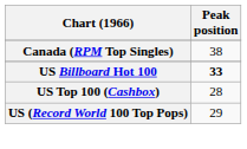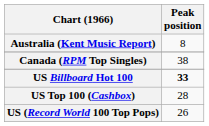 <table class="wikitable sortable plainrowheaders" style="text-align:center">
 <tr>
 <th>Chart (1966)</th>
 <th>Peak<br>position</th>
+</tr>
+<tr>
+<th scope="row">Australia (<a href='#'>Kent Music Report</a>)</th>
+<td style=text-align:center>8</td>
 </tr>
 <tr>
 </tr>
 <tr>
 <th scope="row">Canada (<em><a href='#'>RPM</a></em> Top Singles)</th>
 <td style="text-align:center;">38</td>
 </tr>
 <tr>
 </tr>
 <tr>
 <th scope="row">US <a href='#'><em>Billboard</em> Hot 100</a></th>
 <td style="text-align:center;"><strong>33</strong></td>
 </tr>
 <tr>
 <th scope="row">US Top 100 (<em><a href='#'>Cashbox</a></em>)</th>
 <td style="text-align:center;">28</td>
 </tr>
 <tr>
 <th scope="row">US (<em><a href='#'>Record World</a></em> 100 Top Pops)</th>
-<td style="text-align:center;">29</td>
+<td style="text-align:center;">26</td>
 </tr>
 </table>
